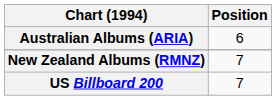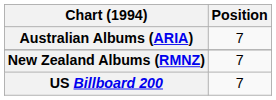 <table class="wikitable sortable plainrowheaders">
 <tr>
 <th>Chart (1994)</th>
 <th>Position</th>
 </tr>
 <tr>
 <th scope=row>Australian Albums (<a href='#'>ARIA</a>)</th>
-<td align="center">6</td>
+<td align="center">7</td>
 </tr>
 <tr>
 </tr>
 <tr>
 <th scope=row>New Zealand Albums (<a href='#'>RMNZ</a>)</th>
 <td align="center">7</td>
 </tr>
 <tr>
 <th scope=row>US <em><a href='#'>Billboard 200</a></em></th>
 <td align="center">7</td>
 </tr>
 </table>
